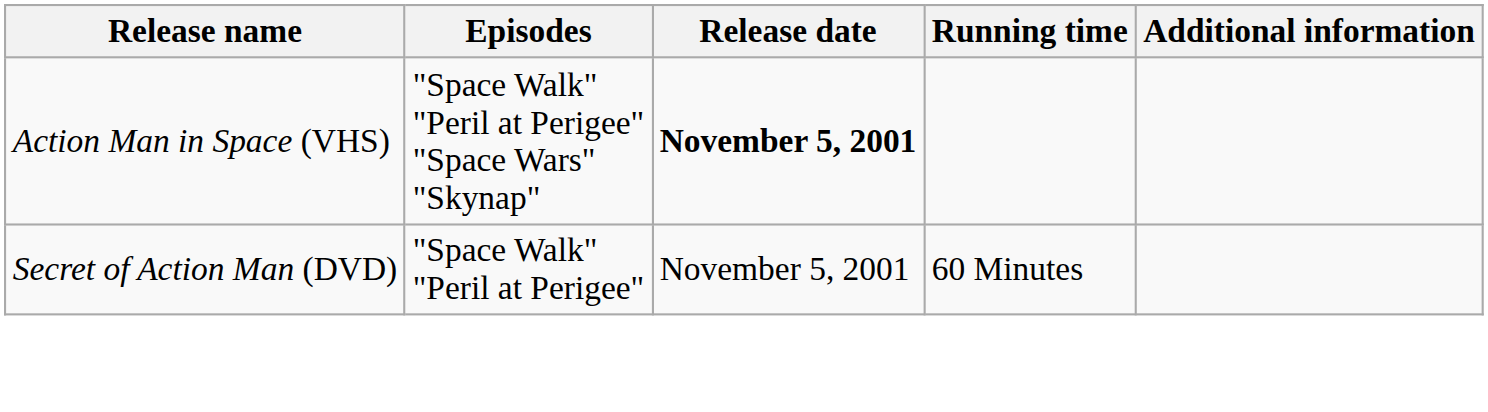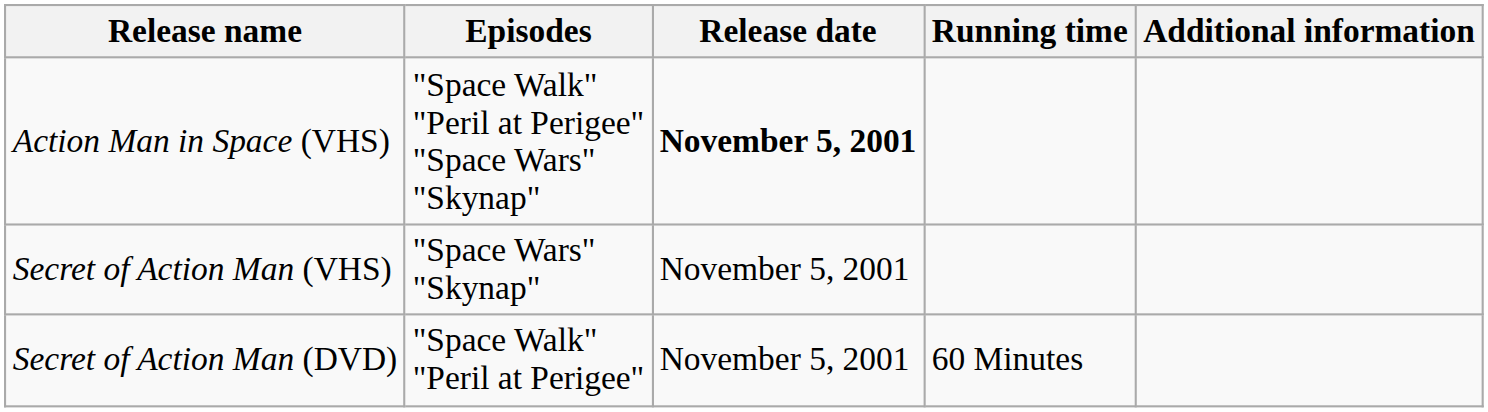 <table class="wikitable">
 <tr>
 <th>Release name</th>
 <th>Episodes</th>
 <th>Release date</th>
 <th>Running time</th>
 <th>Additional information</th>
 </tr>
 <tr>
 <td><em>Action Man in Space</em> (VHS)</td>
 <td>"Space Walk"<br>"Peril at Perigee"<br>"Space Wars"<br>"Skynap"</td>
 <td><strong>November 5, 2001</strong></td>
 <td></td>
 <td></td>
 </tr>
 <tr>
+<td><em>Secret of Action Man</em> (VHS)</td>
+<td>"Space Wars"<br>"Skynap"</td>
+<td>November 5, 2001</td>
+<td></td>
+<td></td>
+</tr>
+<tr>
 <td><em>Secret of Action Man</em> (DVD)</td>
 <td>"Space Walk"<br>"Peril at Perigee"</td>
 <td>November 5, 2001</td>
 <td>60 Minutes</td>
 <td></td>
 </tr>
 </table>
